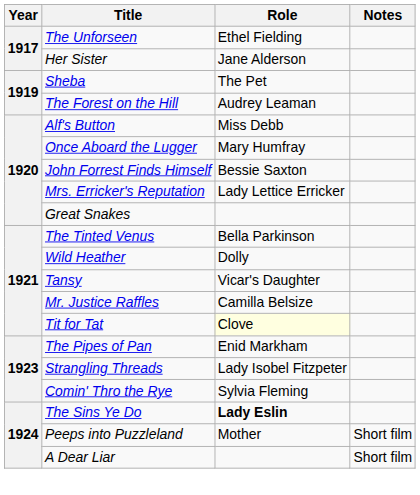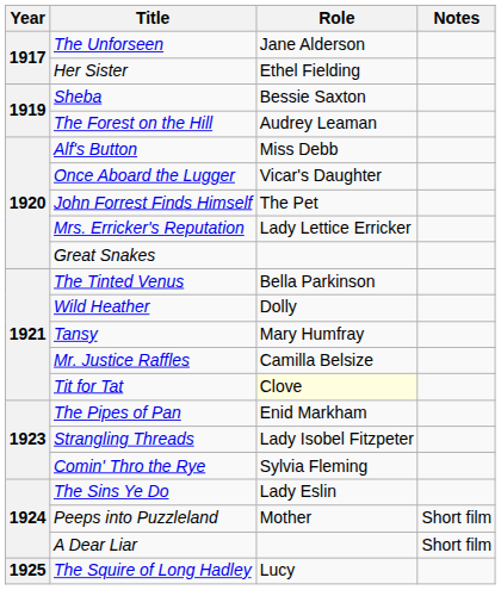 <table class="wikitable plainrowheaders sortable">
 <tr>
 <th scope="col">Year</th>
 <th scope="col">Title</th>
 <th scope="col" class="unsortable">Role</th>
 <th scope="col" class="unsortable">Notes</th>
 </tr>
 <tr>
 <th scope="row" rowspan="2">1917</th>
 <td data-sort-value="Unforseen, The"><em><a href='#'>The Unforseen</a></em></td>
-<td>Ethel Fielding</td>
+<td>Jane Alderson</td>
 <td></td>
 </tr>
 <tr>
 <td><em>Her Sister</em></td>
-<td>Jane Alderson</td>
+<td>Ethel Fielding</td>
 <td></td>
 </tr>
 <tr>
 <th scope="row" rowspan="2">1919</th>
 <td><em><a href='#'>Sheba</a></em></td>
-<td>The Pet</td>
+<td>Bessie Saxton</td>
 <td></td>
 </tr>
 <tr>
 <td data-sort-value="Forest on the Hill, The"><em><a href='#'>The Forest on the Hill</a></em></td>
 <td>Audrey Leaman</td>
 <td></td>
 </tr>
 <tr>
 <th scope="row" rowspan="5">1920</th>
 <td><em><a href='#'>Alf's Button</a></em></td>
 <td>Miss Debb</td>
 <td></td>
 </tr>
 <tr>
 <td><em><a href='#'>Once Aboard the Lugger</a></em></td>
-<td>Mary Humfray</td>
+<td>Vicar's Daughter</td>
 <td></td>
 </tr>
 <tr>
 <td><em><a href='#'>John Forrest Finds Himself</a></em></td>
-<td>Bessie Saxton</td>
+<td>The Pet</td>
 <td></td>
 </tr>
 <tr>
 <td data-sort-value="Erricker's Reputation"><em><a href='#'>Mrs. Erricker's Reputation</a></em></td>
 <td>Lady Lettice Erricker</td>
 <td></td>
 </tr>
 <tr>
 <td><em>Great Snakes</em></td>
 <td></td>
 <td></td>
 </tr>
 <tr>
 <th scope="row" rowspan="5">1921</th>
 <td data-sort-value="Tinted Venus, The"><em><a href='#'>The Tinted Venus</a></em></td>
 <td>Bella Parkinson</td>
 <td></td>
 </tr>
 <tr>
 <td><em><a href='#'>Wild Heather</a></em></td>
 <td>Dolly</td>
 <td></td>
 </tr>
 <tr>
 <td><em><a href='#'>Tansy</a></em></td>
-<td>Vicar's Daughter</td>
+<td>Mary Humfray</td>
 <td></td>
 </tr>
 <tr>
 <td data-sort-value="Justice Raffles"><em><a href='#'>Mr. Justice Raffles</a></em></td>
 <td>Camilla Belsize</td>
 <td></td>
 </tr>
 <tr>
 <td><em><a href='#'>Tit for Tat</a></em></td>
 <td style="background: lightyellow;">Clove</td>
 <td></td>
 </tr>
 <tr>
 <th scope="row" rowspan="3">1923</th>
 <td data-sort-value="Pipes of Pan, The"><em><a href='#'>The Pipes of Pan</a></em></td>
 <td>Enid Markham</td>
 <td></td>
 </tr>
 <tr>
 <td><em><a href='#'>Strangling Threads</a></em></td>
 <td>Lady Isobel Fitzpeter</td>
 <td></td>
 </tr>
 <tr>
 <td><em><a href='#'>Comin' Thro the Rye</a></em></td>
 <td>Sylvia Fleming</td>
 <td></td>
 </tr>
 <tr>
 <th scope="row" rowspan="3">1924</th>
 <td data-sort-value="Sins Ye Do, The"><em><a href='#'>The Sins Ye Do</a></em></td>
-<td><strong>Lady Eslin</strong></td>
+<td>Lady Eslin</td>
 <td></td>
 </tr>
 <tr>
 <td><em>Peeps into Puzzleland</em></td>
 <td>Mother</td>
 <td>Short film</td>
 </tr>
 <tr>
 <td><em>A Dear Liar</em></td>
 <td></td>
 <td>Short film</td>
 </tr>
+<tr>
+<th scope="row">1925</th>
+<td data-sort-value="Squire of Long Hadley, The"><em><a href='#'>The Squire of Long Hadley</a></em></td>
+<td>Lucy</td>
+<td></td>
+</tr>
 </table>
